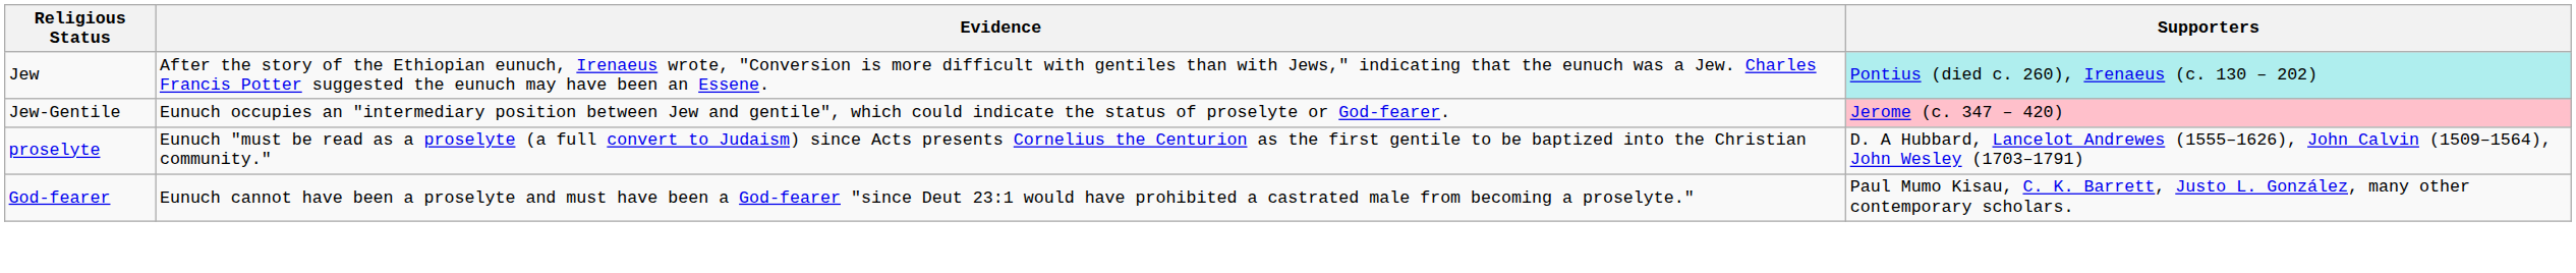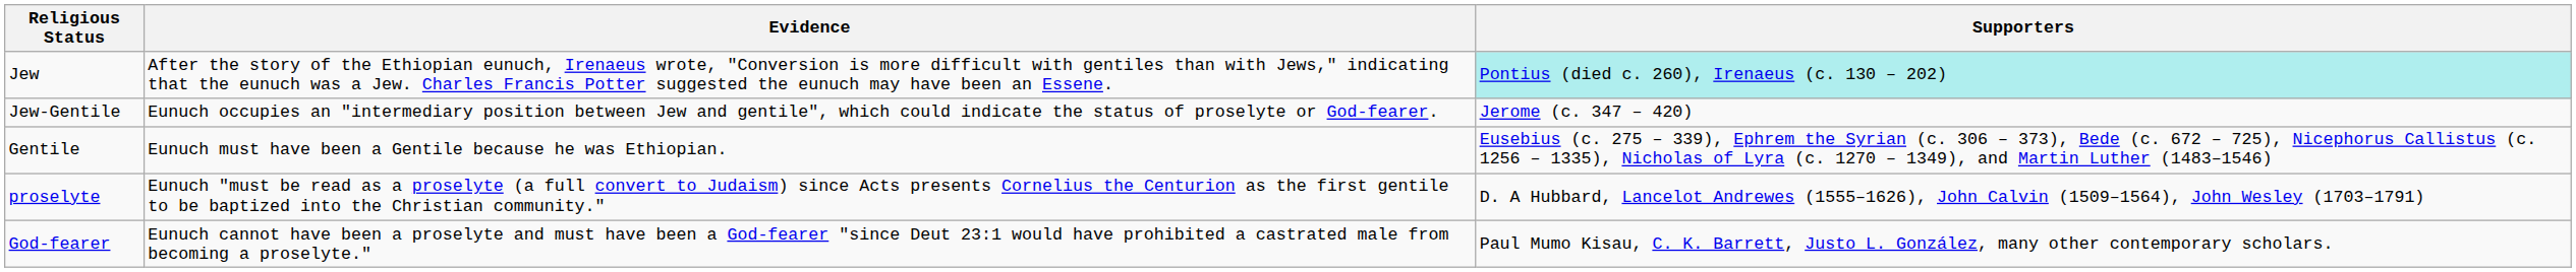 <table class="wikitable">
 <tr>
 <th>Religious Status</th>
 <th>Evidence</th>
 <th>Supporters</th>
 </tr>
 <tr>
 <td>Jew</td>
 <td>After the story of the Ethiopian eunuch, <a href='#'>Irenaeus</a> wrote, "Conversion is more difficult with gentiles than with Jews," indicating that the eunuch was a Jew. <a href='#'>Charles Francis Potter</a> suggested the eunuch may have been an <a href='#'>Essene</a>.</td>
 <td style="background: paleturquoise;"><a href='#'>Pontius</a> (died c. 260), <a href='#'>Irenaeus</a> (c. 130 – 202)</td>
 </tr>
 <tr>
 <td>Jew-Gentile</td>
 <td>Eunuch occupies an "intermediary position between Jew and gentile", which could indicate the status of proselyte or <a href='#'>God-fearer</a>.</td>
-<td style="background: pink;"><a href='#'>Jerome</a> (c. 347 – 420)</td>
+<td><a href='#'>Jerome</a> (c. 347 – 420)</td>
+</tr>
+<tr>
+<td>Gentile</td>
+<td>Eunuch must have been a Gentile because he was Ethiopian.</td>
+<td><a href='#'>Eusebius</a> (c. 275 – 339), <a href='#'>Ephrem the Syrian</a> (c. 306 – 373), <a href='#'>Bede</a> (c. 672 – 725), <a href='#'>Nicephorus Callistus</a> (c. 1256 – 1335), <a href='#'>Nicholas of Lyra</a> (c. 1270 – 1349), and <a href='#'>Martin Luther</a> (1483–1546)</td>
 </tr>
 <tr>
 <td><a href='#'>proselyte</a></td>
 <td>Eunuch "must be read as a <a href='#'>proselyte</a> (a full <a href='#'>convert to Judaism</a>) since Acts presents <a href='#'>Cornelius the Centurion</a> as the first gentile to be baptized into the Christian community."</td>
 <td>D. A Hubbard, <a href='#'>Lancelot Andrewes</a> (1555–1626), <a href='#'>John Calvin</a> (1509–1564), <a href='#'>John Wesley</a> (1703–1791)</td>
 </tr>
 <tr>
 <td><a href='#'>God-fearer</a></td>
 <td>Eunuch cannot have been a proselyte and must have been a <a href='#'>God-fearer</a> "since Deut 23:1 would have prohibited a castrated male from becoming a proselyte."</td>
 <td>Paul Mumo Kisau, <a href='#'>C. K. Barrett</a>, <a href='#'>Justo L. González</a>, many other contemporary scholars.</td>
 </tr>
 </table>
